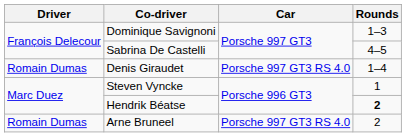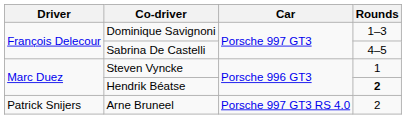 <table class="wikitable" style="font-size:85%">
 <tr>
 <th>Driver</th>
 <th>Co-driver</th>
 <th>Car</th>
 <th>Rounds</th>
 </tr>
 <tr>
 <td rowspan=2> <a href='#'>François Delecour</a></td>
 <td> Dominique Savignoni</td>
 <td rowspan=2><a href='#'>Porsche 997 GT3</a></td>
 <td align="center">1–3</td>
 </tr>
 <tr>
 <td> Sabrina De Castelli</td>
 <td align="center">4–5</td>
 </tr>
 <tr>
-<td> <a href='#'>Romain Dumas</a></td>
-<td> Denis Giraudet</td>
-<td><a href='#'>Porsche 997 GT3 RS 4.0</a></td>
-<td align="center">1–4</td>
-</tr>
-<tr>
 <td rowspan=2> <a href='#'>Marc Duez</a></td>
 <td> Steven Vyncke</td>
 <td rowspan=2><a href='#'>Porsche 996 GT3</a></td>
 <td align="center">1</td>
 </tr>
 <tr>
 <td> Hendrik Béatse</td>
 <td align="center"><strong>2</strong></td>
 </tr>
 <tr>
-<td> <a href='#'>Romain Dumas</a></td>
+<td> Patrick Snijers</td>
 <td> Arne Bruneel</td>
 <td><a href='#'>Porsche 997 GT3 RS 4.0</a></td>
 <td align="center">2</td>
 </tr>
 </table>
